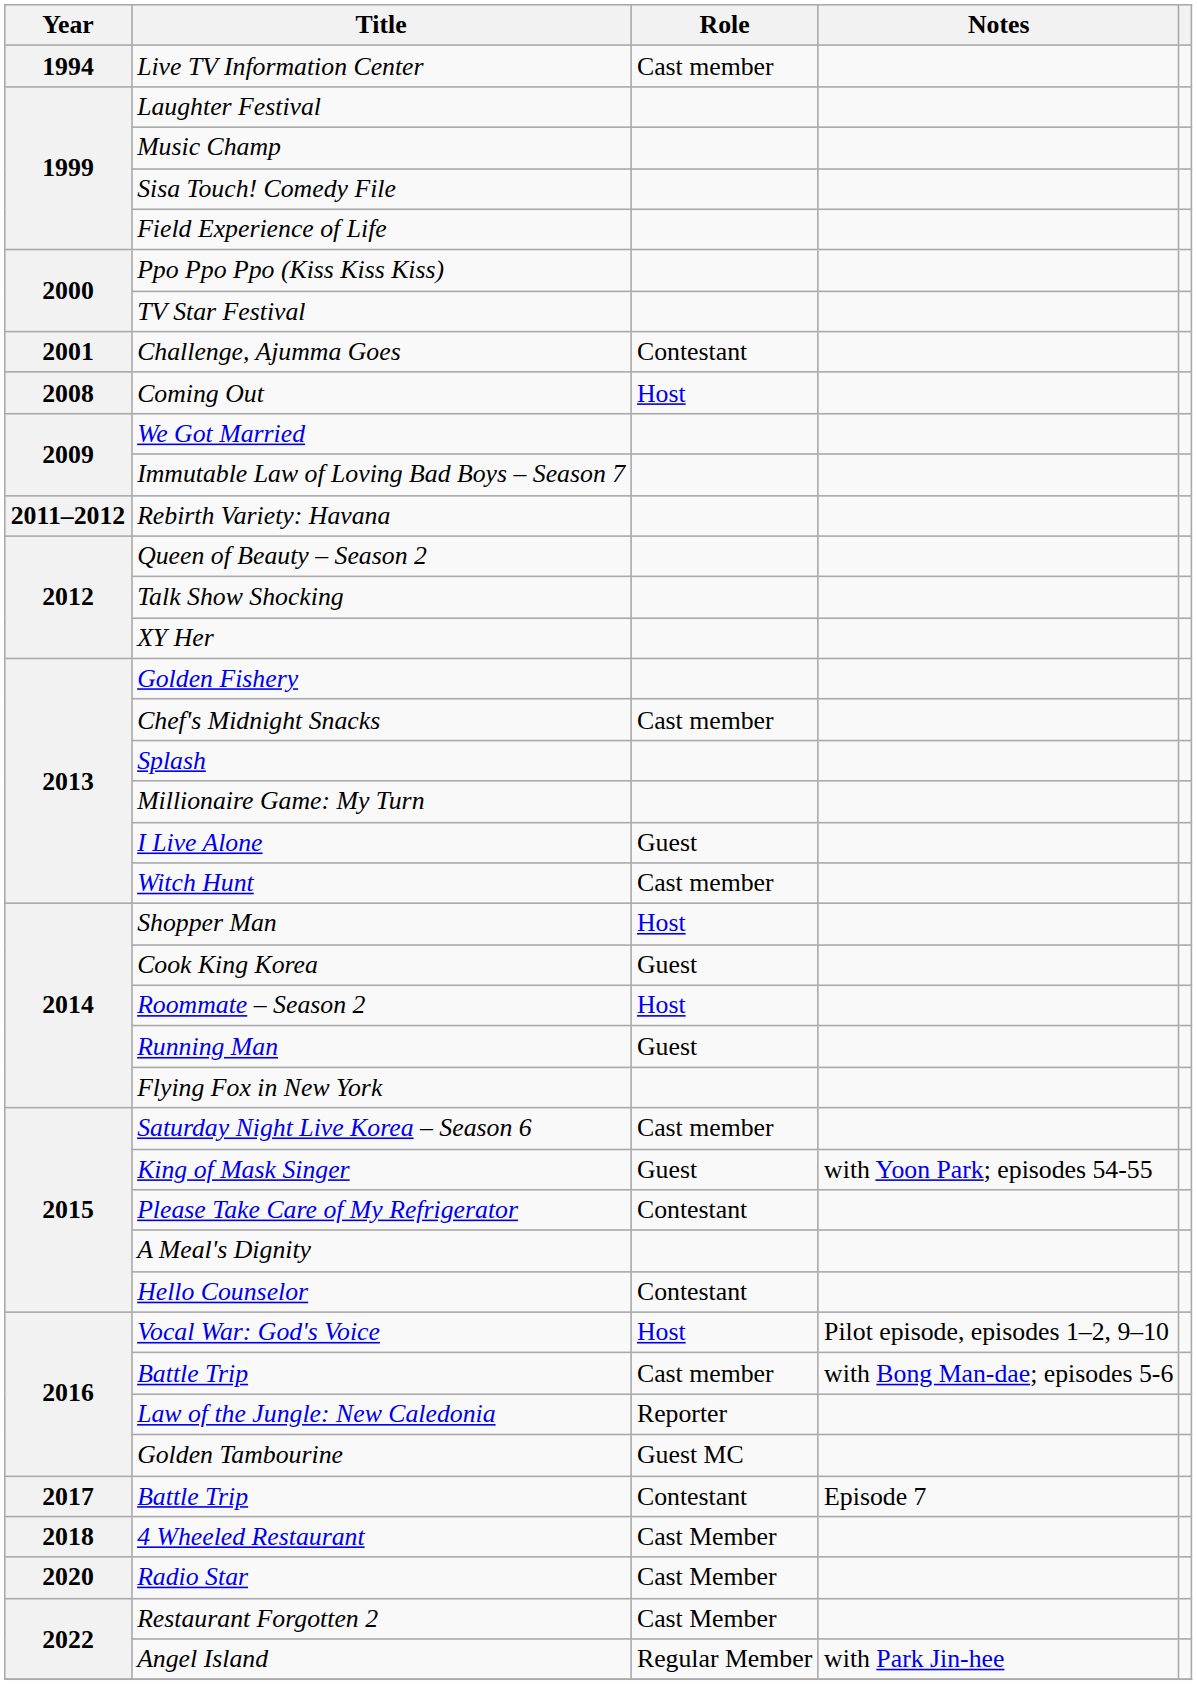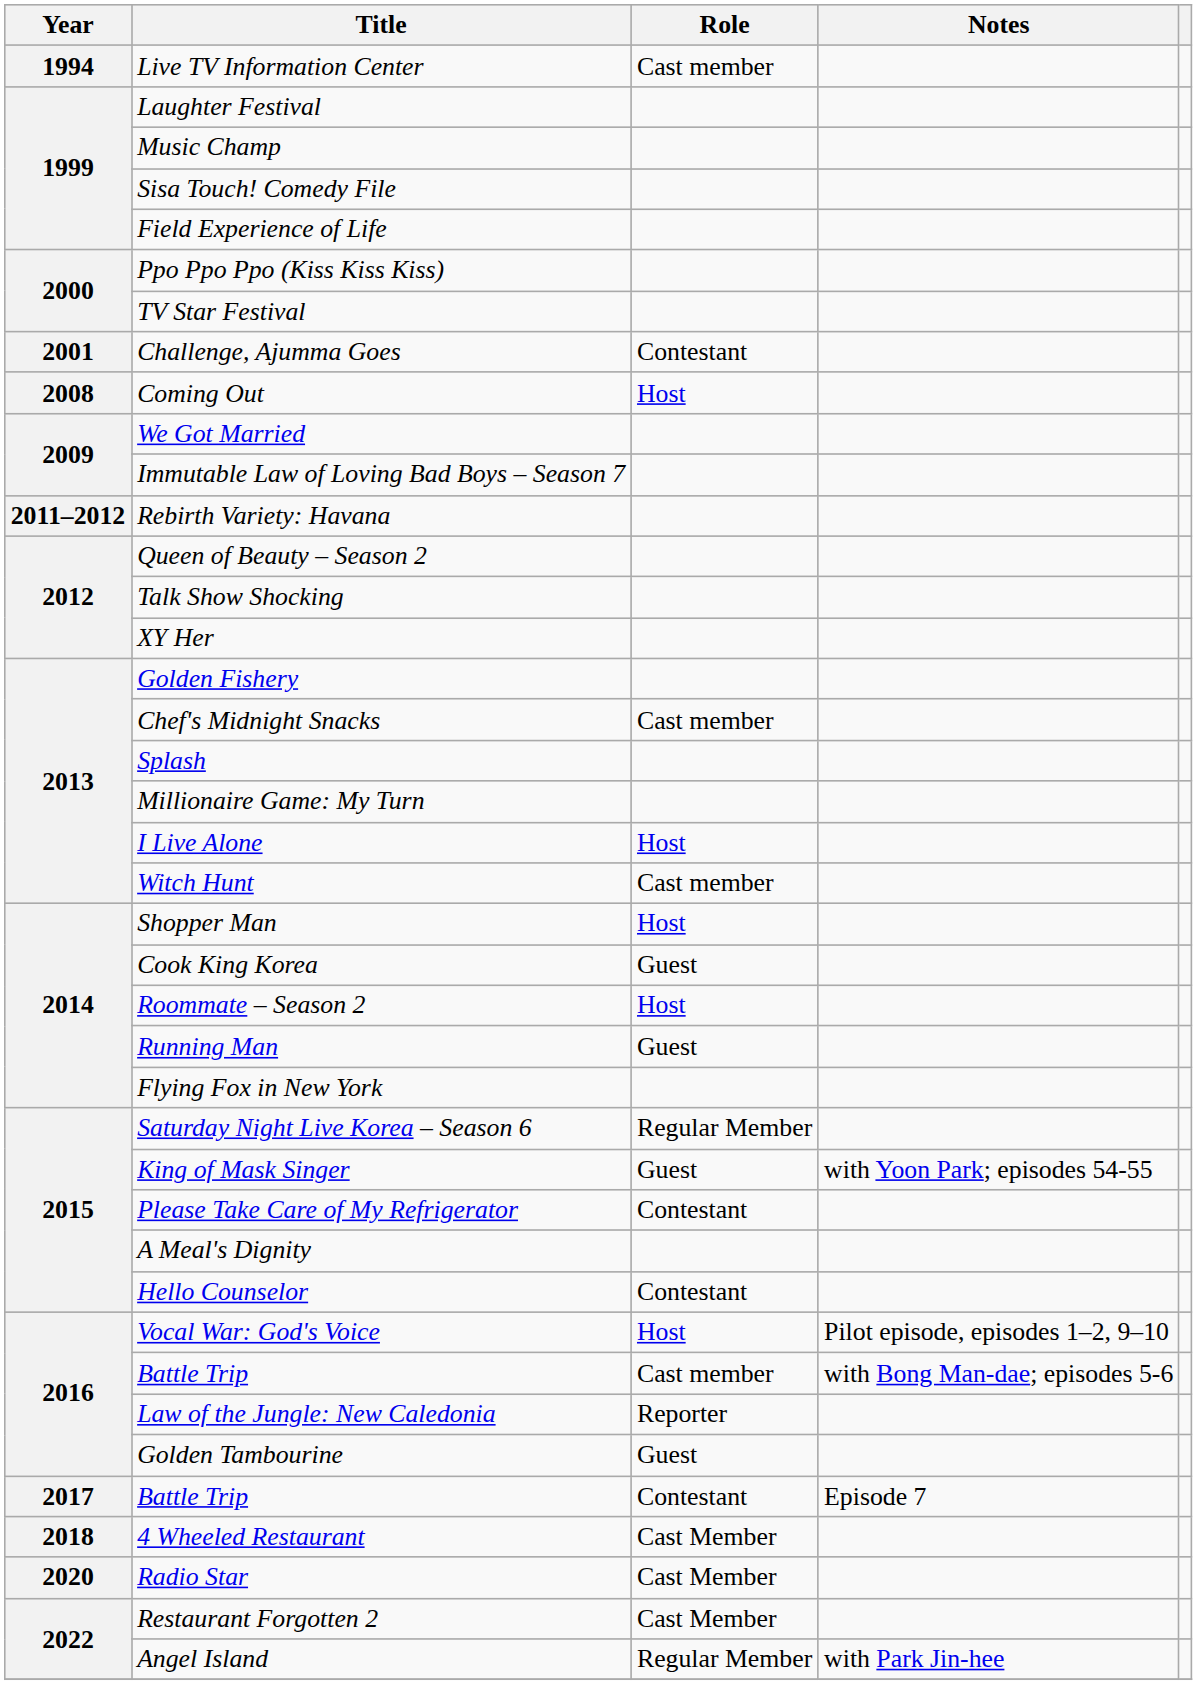 <table class="wikitable plainrowheaders sortable">
 <tr>
 <th scope="col">Year</th>
 <th scope="col">Title</th>
 <th scope="col">Role</th>
 <th scope="col" class="unsortable">Notes</th>
 <th scope="col" class="unsortable"></th>
 </tr>
 <tr>
 <th scope="row">1994</th>
 <td><em>Live TV Information Center</em></td>
 <td>Cast member</td>
 <td></td>
 <td></td>
 </tr>
 <tr>
 <th scope="row" rowspan=4>1999</th>
 <td><em>Laughter Festival</em></td>
 <td></td>
 <td></td>
 <td></td>
 </tr>
 <tr>
 <td><em>Music Champ</em></td>
 <td></td>
 <td></td>
 <td></td>
 </tr>
 <tr>
 <td><em>Sisa Touch! Comedy File</em></td>
 <td></td>
 <td></td>
 <td></td>
 </tr>
 <tr>
 <td><em>Field Experience of Life</em></td>
 <td></td>
 <td></td>
 <td></td>
 </tr>
 <tr>
 <th scope="row" rowspan=2>2000</th>
 <td><em>Ppo Ppo Ppo (Kiss Kiss Kiss)</em></td>
 <td></td>
 <td></td>
 <td></td>
 </tr>
 <tr>
 <td><em>TV Star Festival</em></td>
 <td></td>
 <td></td>
 <td></td>
 </tr>
 <tr>
 <th scope="row">2001</th>
 <td><em>Challenge, Ajumma Goes</em></td>
 <td>Contestant</td>
 <td></td>
 <td></td>
 </tr>
 <tr>
 <th scope="row">2008</th>
 <td><em>Coming Out</em></td>
 <td><a href='#'>Host</a></td>
 <td></td>
 <td></td>
 </tr>
 <tr>
 <th scope="row" rowspan=2>2009</th>
 <td><em><a href='#'>We Got Married</a></em></td>
 <td></td>
 <td></td>
 <td></td>
 </tr>
 <tr>
 <td><em>Immutable Law of Loving Bad Boys – Season 7</em></td>
 <td></td>
 <td></td>
 <td></td>
 </tr>
 <tr>
 <th scope="row">2011–2012</th>
 <td><em>Rebirth Variety: Havana</em></td>
 <td></td>
 <td></td>
 <td></td>
 </tr>
 <tr>
 <th scope="row" rowspan=3>2012</th>
 <td><em>Queen of Beauty – Season 2</em></td>
 <td></td>
 <td></td>
 <td></td>
 </tr>
 <tr>
 <td><em>Talk Show Shocking</em></td>
 <td></td>
 <td></td>
 <td></td>
 </tr>
 <tr>
 <td><em>XY Her</em></td>
 <td></td>
 <td></td>
 <td></td>
 </tr>
 <tr>
 <th scope="row" rowspan=6>2013</th>
 <td><em><a href='#'>Golden Fishery</a></em></td>
 <td></td>
 <td></td>
 <td></td>
 </tr>
 <tr>
 <td><em>Chef's Midnight Snacks</em></td>
 <td>Cast member</td>
 <td></td>
 <td></td>
 </tr>
 <tr>
 <td><em><a href='#'>Splash</a></em></td>
 <td></td>
 <td></td>
 <td></td>
 </tr>
 <tr>
 <td><em>Millionaire Game: My Turn</em></td>
 <td></td>
 <td></td>
 <td></td>
 </tr>
 <tr>
 <td><em><a href='#'>I Live Alone</a></em></td>
-<td>Guest</td>
+<td><a href='#'>Host</a></td>
 <td></td>
 <td></td>
 </tr>
 <tr>
 <td><em><a href='#'>Witch Hunt</a></em></td>
 <td>Cast member</td>
 <td></td>
 <td style="text-align:center"></td>
 </tr>
 <tr>
 <th scope="row" rowspan=5>2014</th>
 <td><em>Shopper Man</em></td>
 <td><a href='#'>Host</a></td>
 <td></td>
 <td></td>
 </tr>
 <tr>
 <td><em>Cook King Korea</em></td>
 <td>Guest</td>
 <td></td>
 <td></td>
 </tr>
 <tr>
 <td><em><a href='#'>Roommate</a> – Season 2</em></td>
 <td><a href='#'>Host</a></td>
 <td></td>
 <td></td>
 </tr>
 <tr>
 <td><em><a href='#'>Running Man</a></em></td>
 <td>Guest</td>
 <td></td>
 <td></td>
 </tr>
 <tr>
 <td><em>Flying Fox in New York</em></td>
 <td></td>
 <td></td>
 <td></td>
 </tr>
 <tr>
 <th scope="row" rowspan=5>2015</th>
 <td><em><a href='#'>Saturday Night Live Korea</a> – Season 6</em></td>
-<td>Cast member</td>
+<td>Regular Member</td>
 <td></td>
 <td></td>
 </tr>
 <tr>
 <td><em><a href='#'>King of Mask Singer</a></em></td>
 <td>Guest</td>
 <td>with <a href='#'>Yoon Park</a>; episodes 54-55</td>
 <td style="text-align:center"></td>
 </tr>
 <tr>
 <td><em><a href='#'>Please Take Care of My Refrigerator</a></em></td>
 <td>Contestant</td>
 <td></td>
 <td style="text-align:center"></td>
 </tr>
 <tr>
 <td><em>A Meal's Dignity</em></td>
 <td></td>
 <td></td>
 <td></td>
 </tr>
 <tr>
 <td><em><a href='#'>Hello Counselor</a></em></td>
 <td>Contestant</td>
 <td></td>
 <td></td>
 </tr>
 <tr>
 <th scope="row" rowspan=4>2016</th>
 <td><em><a href='#'>Vocal War: God's Voice</a></em></td>
 <td><a href='#'>Host</a></td>
 <td>Pilot episode, episodes 1–2, 9–10</td>
 <td></td>
 </tr>
 <tr>
 <td><em><a href='#'>Battle Trip</a> </em></td>
 <td>Cast member</td>
 <td>with <a href='#'>Bong Man-dae</a>; episodes 5-6</td>
 <td></td>
 </tr>
 <tr>
 <td><em><a href='#'>Law of the Jungle: New Caledonia</a></em></td>
 <td>Reporter</td>
 <td></td>
 <td></td>
 </tr>
 <tr>
 <td><em>Golden Tambourine</em></td>
-<td>Guest MC</td>
+<td>Guest</td>
 <td></td>
 <td></td>
 </tr>
 <tr>
 <th scope="row">2017</th>
 <td><em><a href='#'>Battle Trip</a> </em></td>
 <td>Contestant</td>
 <td>Episode 7</td>
 <td></td>
 </tr>
 <tr>
 <th scope="row">2018</th>
 <td><em><a href='#'>4 Wheeled Restaurant</a></em></td>
 <td>Cast Member</td>
 <td></td>
 <td></td>
 </tr>
 <tr>
 <th scope="row">2020</th>
 <td><em><a href='#'>Radio Star</a></em></td>
 <td>Cast Member</td>
 <td></td>
 <td></td>
 </tr>
 <tr>
 <th scope="row" rowspan=2>2022</th>
 <td><em>Restaurant Forgotten 2</em></td>
 <td>Cast Member</td>
 <td></td>
 <td style="text-align:center"></td>
 </tr>
 <tr>
 <td><em>Angel Island</em></td>
 <td>Regular Member</td>
 <td>with <a href='#'>Park Jin-hee</a></td>
 <td style="text-align:center"></td>
 </tr>
 <tr>
 </tr>
 </table>
